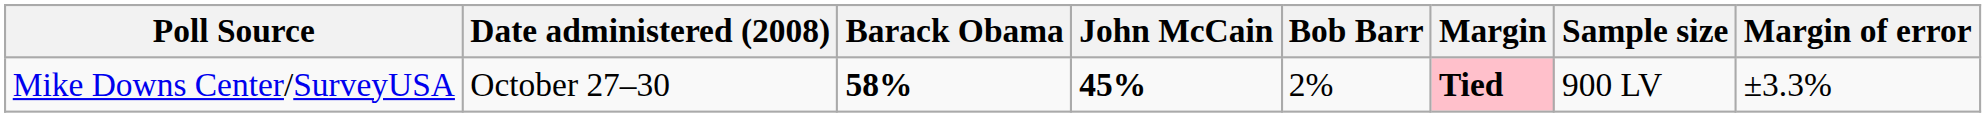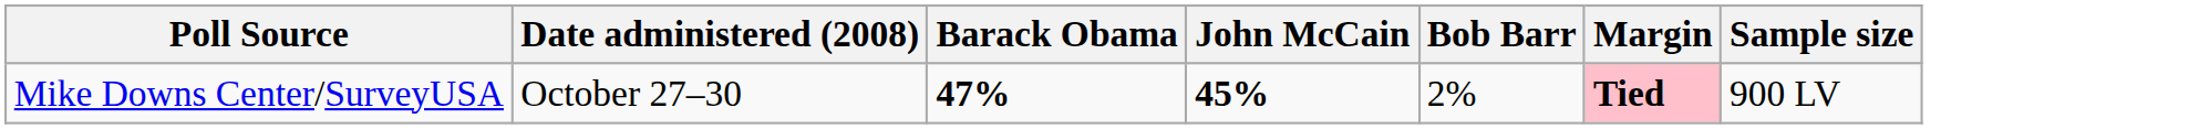 <table class="wikitable collapsible">
 <tr>
 <th>Poll Source</th>
 <th>Date administered (2008)</th>
 <th>Barack Obama</th>
 <th>John McCain</th>
 <th>Bob Barr</th>
 <th>Margin</th>
 <th>Sample size</th>
-<th>Margin of error</th>
 </tr>
 <tr>
 <td><a href='#'>Mike Downs Center</a>/<a href='#'>SurveyUSA</a></td>
 <td>October 27–30</td>
-<td><strong>58%</strong></td>
+<td><strong>47%</strong></td>
 <td><strong>45%</strong></td>
 <td>2%</td>
 <td style="background: pink;"><strong>Tied</strong></td>
 <td>900 LV</td>
-<td>±3.3%</td>
 </tr>
 </table>
